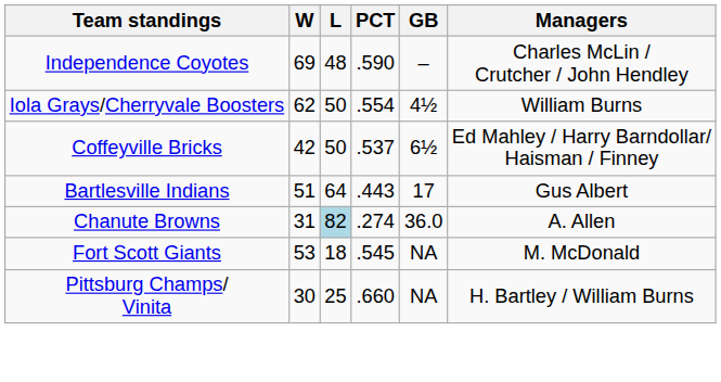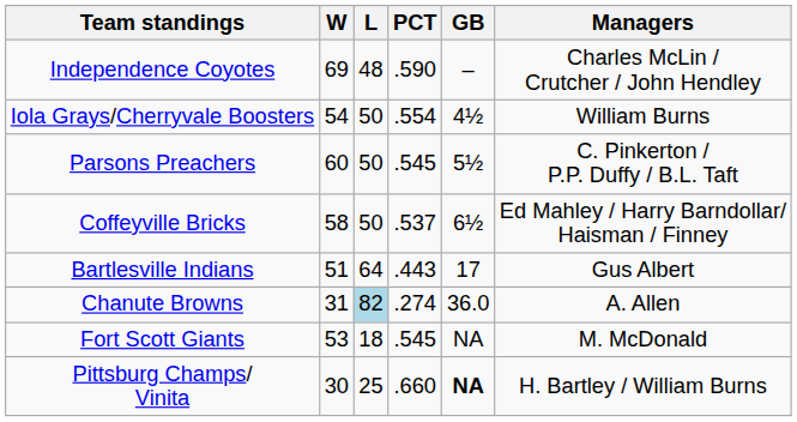 <table class="wikitable">
 <tr align=center>
 <th>Team standings</th>
 <th>W</th>
 <th>L</th>
 <th>PCT</th>
 <th>GB</th>
 <th>Managers</th>
 </tr>
 <tr align=center>
 <td><a href='#'>Independence Coyotes</a></td>
 <td>69</td>
 <td>48</td>
 <td>.590</td>
 <td>–</td>
 <td>Charles McLin /<br>Crutcher / John Hendley</td>
 </tr>
 <tr align=center>
 <td><a href='#'>Iola Grays</a>/<a href='#'>Cherryvale Boosters</a></td>
-<td>62</td>
+<td>54</td>
 <td>50</td>
 <td>.554</td>
 <td>4½</td>
 <td>William Burns</td>
 </tr>
 <tr align=center>
+<td><a href='#'>Parsons Preachers</a></td>
+<td>60</td>
+<td>50</td>
+<td>.545</td>
+<td>5½</td>
+<td>C. Pinkerton /<br>P.P. Duffy / B.L. Taft</td>
+</tr>
+<tr align=center>
 <td><a href='#'>Coffeyville Bricks</a></td>
-<td>42</td>
+<td>58</td>
 <td>50</td>
 <td>.537</td>
 <td>6½</td>
 <td>Ed Mahley / Harry Barndollar/<br>Haisman / Finney</td>
 </tr>
 <tr align=center>
 <td><a href='#'>Bartlesville Indians</a></td>
 <td>51</td>
 <td>64</td>
 <td>.443</td>
 <td>17</td>
 <td>Gus Albert</td>
 </tr>
 <tr align=center>
 <td><a href='#'>Chanute Browns</a></td>
 <td>31</td>
 <td style="background: lightblue;">82</td>
 <td>.274</td>
 <td>36.0</td>
 <td>A. Allen</td>
 </tr>
 <tr align=center>
 <td><a href='#'>Fort Scott Giants</a></td>
 <td>53</td>
 <td>18</td>
 <td>.545</td>
 <td>NA</td>
 <td>M. McDonald</td>
 </tr>
 <tr align=center>
 <td><a href='#'>Pittsburg Champs</a>/<br><a href='#'>Vinita</a></td>
 <td>30</td>
 <td>25</td>
 <td>.660</td>
-<td>NA</td>
+<td><strong>NA</strong></td>
 <td>H. Bartley / William Burns</td>
 </tr>
 </table>
